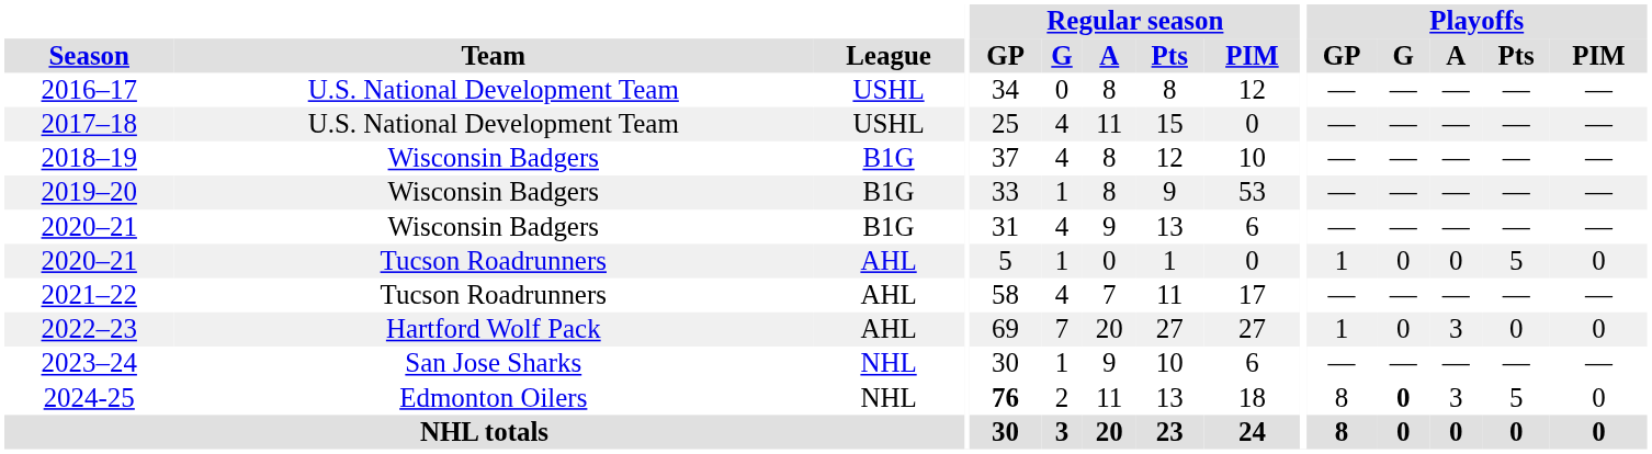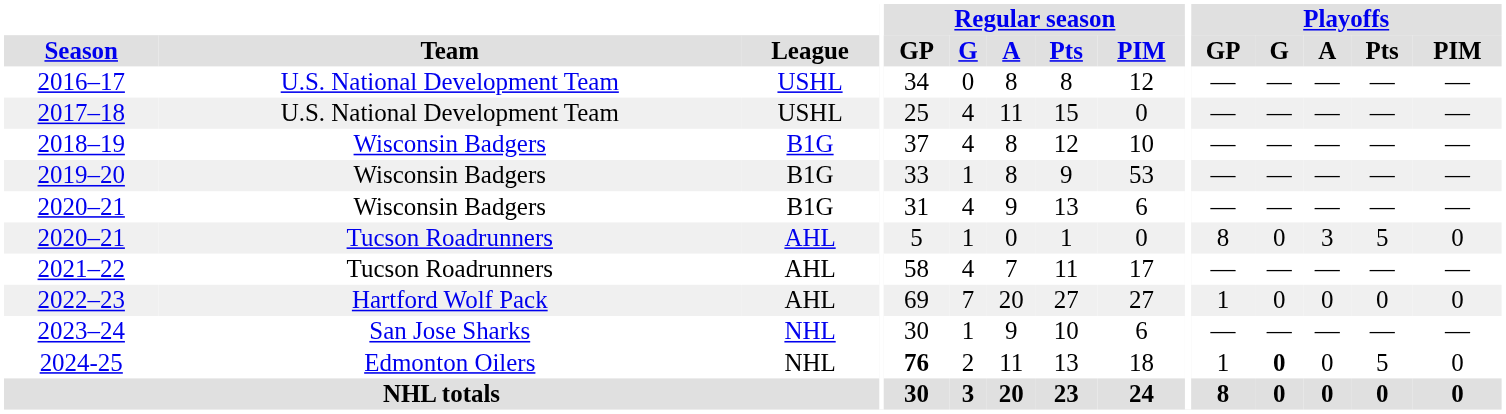 <table border="0" cellpadding="1" cellspacing="0" style="text-align:center; width:60em">
 <tr bgcolor="#e0e0e0">
 <th colspan="3" bgcolor="#ffffff"></th>
 <th rowspan="100" bgcolor="#ffffff"></th>
 <th colspan="5"><a href='#'>Regular season</a></th>
 <th rowspan="100" bgcolor="#ffffff"></th>
 <th colspan="5"><a href='#'>Playoffs</a></th>
 </tr>
 <tr bgcolor="#e0e0e0">
 <th><a href='#'>Season</a></th>
 <th>Team</th>
 <th>League</th>
 <th>GP</th>
 <th><a href='#'>G</a></th>
 <th><a href='#'>A</a></th>
 <th><a href='#'>Pts</a></th>
 <th><a href='#'>PIM</a></th>
 <th>GP</th>
 <th>G</th>
 <th>A</th>
 <th>Pts</th>
 <th>PIM</th>
 </tr>
 <tr ALIGN="center">
 <td><a href='#'>2016–17</a></td>
 <td><a href='#'>U.S. National Development Team</a></td>
 <td><a href='#'>USHL</a></td>
 <td>34</td>
 <td>0</td>
 <td>8</td>
 <td>8</td>
 <td>12</td>
 <td>—</td>
 <td>—</td>
 <td>—</td>
 <td>—</td>
 <td>—</td>
 </tr>
 <tr ALIGN="center" bgcolor="#f0f0f0">
 <td><a href='#'>2017–18</a></td>
 <td>U.S. National Development Team</td>
 <td>USHL</td>
 <td>25</td>
 <td>4</td>
 <td>11</td>
 <td>15</td>
 <td>0</td>
 <td>—</td>
 <td>—</td>
 <td>—</td>
 <td>—</td>
 <td>—</td>
 </tr>
 <tr ALIGN="center">
 <td><a href='#'>2018–19</a></td>
 <td><a href='#'>Wisconsin Badgers</a></td>
 <td><a href='#'>B1G</a></td>
 <td>37</td>
 <td>4</td>
 <td>8</td>
 <td>12</td>
 <td>10</td>
 <td>—</td>
 <td>—</td>
 <td>—</td>
 <td>—</td>
 <td>—</td>
 </tr>
 <tr ALIGN="center" bgcolor="#f0f0f0">
 <td><a href='#'>2019–20</a></td>
 <td>Wisconsin Badgers</td>
 <td>B1G</td>
 <td>33</td>
 <td>1</td>
 <td>8</td>
 <td>9</td>
 <td>53</td>
 <td>—</td>
 <td>—</td>
 <td>—</td>
 <td>—</td>
 <td>—</td>
 </tr>
 <tr ALIGN="center">
 <td><a href='#'>2020–21</a></td>
 <td>Wisconsin Badgers</td>
 <td>B1G</td>
 <td>31</td>
 <td>4</td>
 <td>9</td>
 <td>13</td>
 <td>6</td>
 <td>—</td>
 <td>—</td>
 <td>—</td>
 <td>—</td>
 <td>—</td>
 </tr>
 <tr ALIGN="center" bgcolor="#f0f0f0">
 <td><a href='#'>2020–21</a></td>
 <td><a href='#'>Tucson Roadrunners</a></td>
 <td><a href='#'>AHL</a></td>
 <td>5</td>
 <td>1</td>
 <td>0</td>
 <td>1</td>
 <td>0</td>
-<td>1</td>
+<td>8</td>
 <td>0</td>
-<td>0</td>
+<td>3</td>
 <td>5</td>
 <td>0</td>
 </tr>
 <tr ALIGN="center">
 <td><a href='#'>2021–22</a></td>
 <td>Tucson Roadrunners</td>
 <td>AHL</td>
 <td>58</td>
 <td>4</td>
 <td>7</td>
 <td>11</td>
 <td>17</td>
 <td>—</td>
 <td>—</td>
 <td>—</td>
 <td>—</td>
 <td>—</td>
 </tr>
 <tr ALIGN="center" bgcolor="#f0f0f0">
 <td><a href='#'>2022–23</a></td>
 <td><a href='#'>Hartford Wolf Pack</a></td>
 <td>AHL</td>
 <td>69</td>
 <td>7</td>
 <td>20</td>
 <td>27</td>
 <td>27</td>
 <td>1</td>
 <td>0</td>
-<td>3</td>
+<td>0</td>
 <td>0</td>
 <td>0</td>
 </tr>
 <tr ALIGN="center">
 <td><a href='#'>2023–24</a></td>
 <td><a href='#'>San Jose Sharks</a></td>
 <td><a href='#'>NHL</a></td>
 <td>30</td>
 <td>1</td>
 <td>9</td>
 <td>10</td>
 <td>6</td>
 <td>—</td>
 <td>—</td>
 <td>—</td>
 <td>—</td>
 <td>—</td>
 </tr>
 <tr align="center">
 <td><a href='#'>2024-25</a></td>
 <td><a href='#'>Edmonton Oilers</a></td>
 <td>NHL</td>
 <th>76</th>
 <td>2</td>
 <td>11</td>
 <td>13</td>
 <td>18</td>
-<td>8</td>
+<td>1</td>
 <th>0</th>
-<td>3</td>
+<td>0</td>
 <td>5</td>
 <td>0</td>
 </tr>
 <tr bgcolor="#e0e0e0">
 <th colspan="3">NHL totals</th>
 <th>30</th>
 <th>3</th>
 <th>20</th>
 <th>23</th>
 <th>24</th>
 <th>8</th>
 <th>0</th>
 <th>0</th>
 <th>0</th>
 <th>0</th>
 </tr>
 </table>
